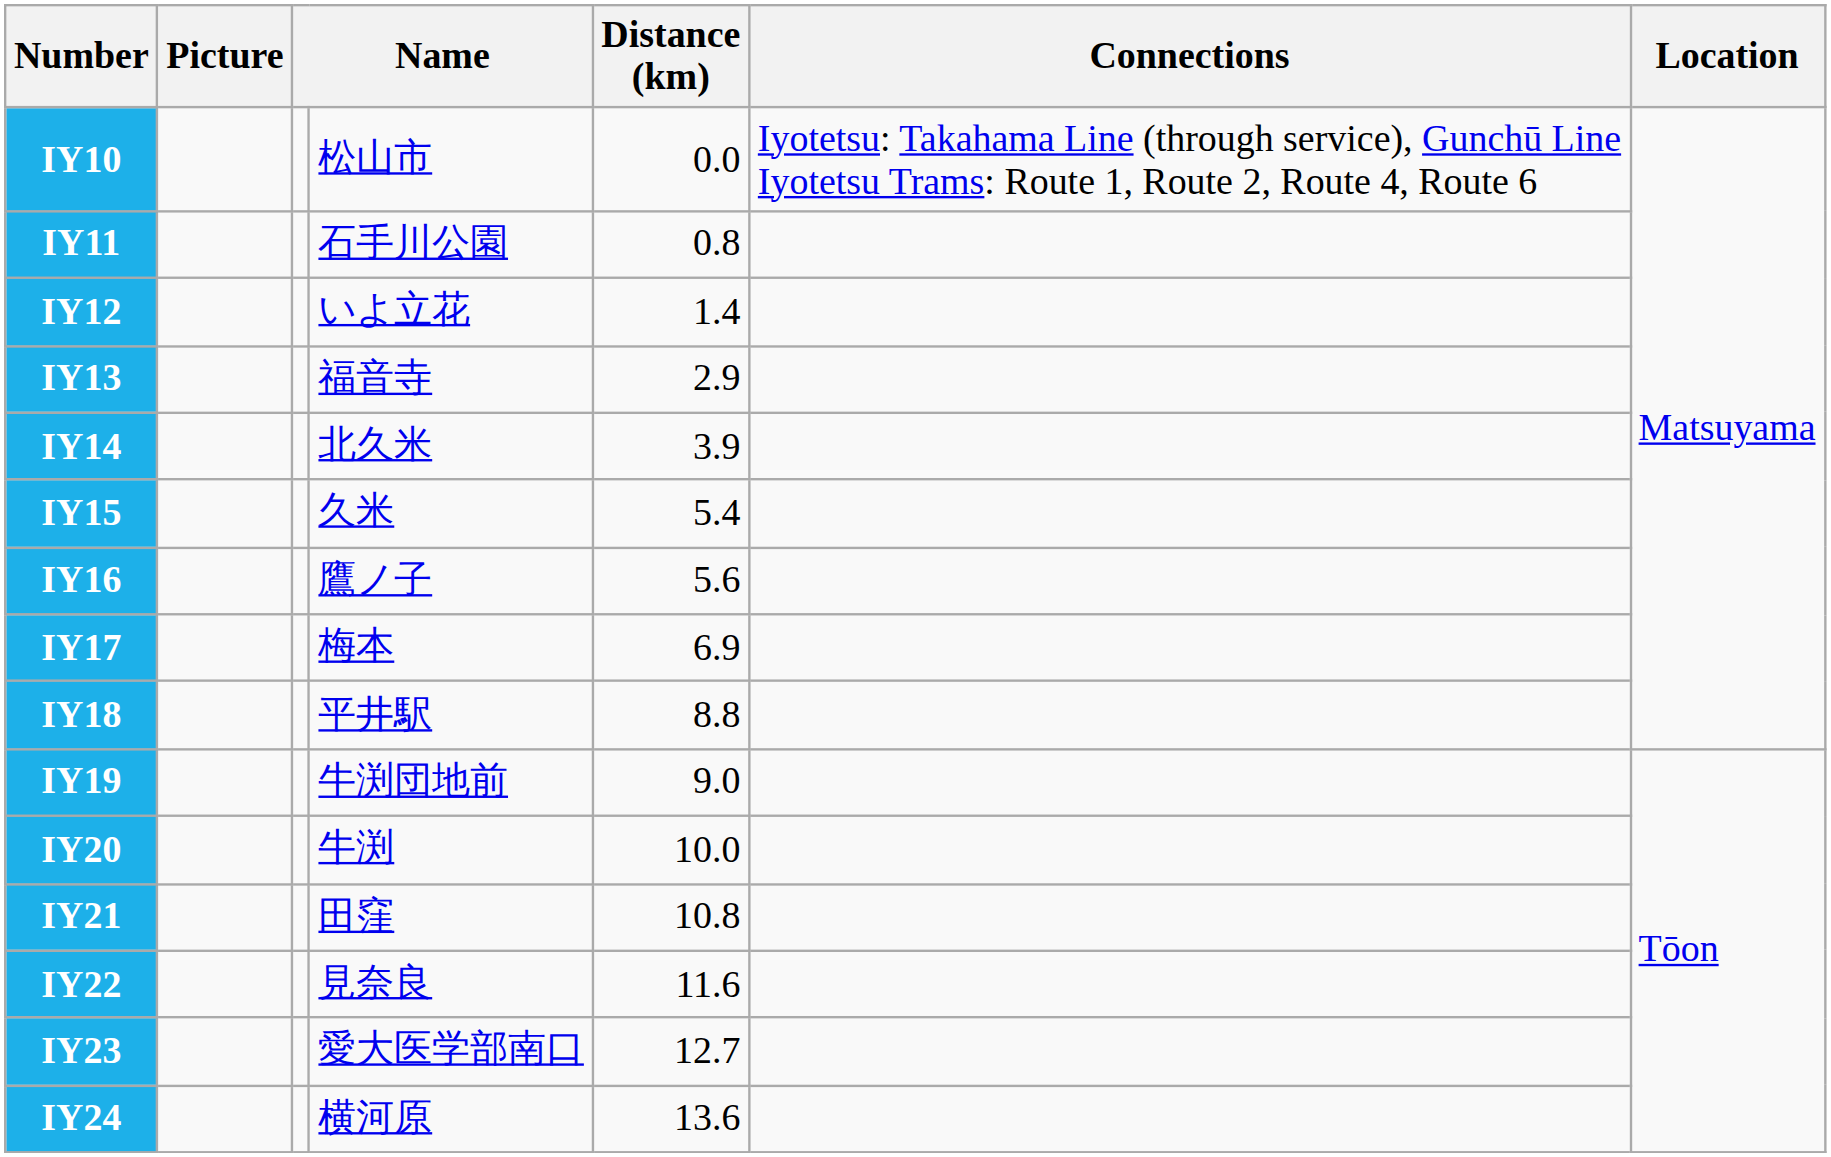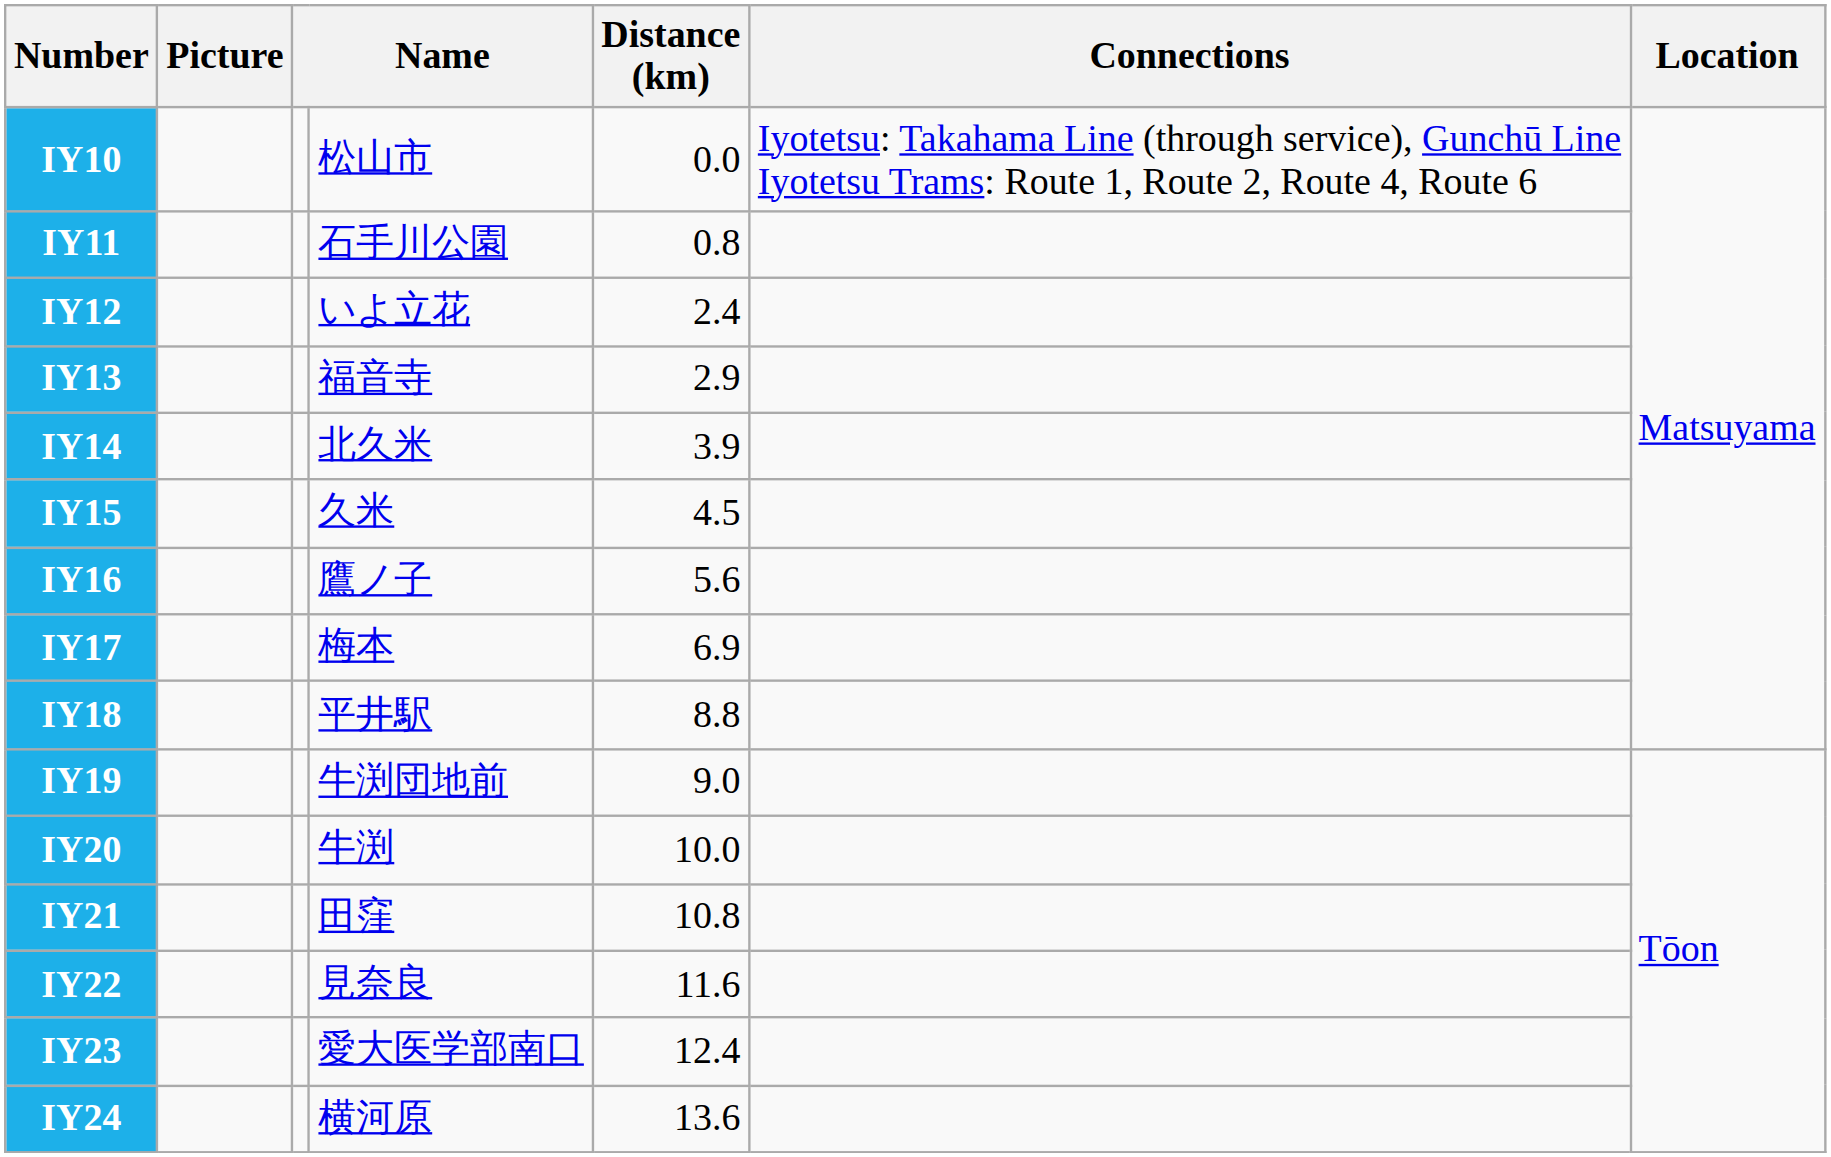 <table class="wikitable" rules="all">
 <tr>
 <th>Number</th>
 <th>Picture</th>
 <th colspan="2">Name</th>
 <th style="width:3em;">Distance (km)</th>
 <th>Connections</th>
 <th>Location</th>
 </tr>
 <tr>
 <th style="background-color:#1db0e9; color:#fff;">IY10</th>
 <td></td>
 <td></td>
 <td><a href='#'>松山市</a></td>
 <td style="text-align:right;">0.0</td>
 <td><a href='#'>Iyotetsu</a>: <a href='#'>Takahama Line</a> (through service), <a href='#'>Gunchū Line</a><br><a href='#'>Iyotetsu Trams</a>: Route 1, Route 2, Route 4, Route 6</td>
 <td rowspan="9"><a href='#'>Matsuyama</a></td>
 </tr>
 <tr>
 <th style="background-color:#1db0e9; color:#fff;">IY11</th>
 <td></td>
 <td></td>
 <td><a href='#'>石手川公園</a></td>
 <td style="text-align:right;">0.8</td>
 <td> </td>
 </tr>
 <tr>
 <th style="background-color:#1db0e9; color:#fff;">IY12</th>
 <td></td>
 <td></td>
 <td><a href='#'>いよ立花</a></td>
-<td style="text-align:right;">1.4</td>
+<td style="text-align:right;">2.4</td>
 <td> </td>
 </tr>
 <tr>
 <th style="background-color:#1db0e9; color:#fff;">IY13</th>
 <td></td>
 <td></td>
 <td><a href='#'>福音寺</a></td>
 <td style="text-align:right;">2.9</td>
 <td> </td>
 </tr>
 <tr>
 <th style="background-color:#1db0e9; color:#fff;">IY14</th>
 <td></td>
 <td></td>
 <td><a href='#'>北久米</a></td>
 <td style="text-align:right;">3.9</td>
 <td> </td>
 </tr>
 <tr>
 <th style="background-color:#1db0e9; color:#fff;">IY15</th>
 <td></td>
 <td></td>
 <td><a href='#'>久米</a></td>
-<td style="text-align:right;">5.4</td>
+<td style="text-align:right;">4.5</td>
 <td> </td>
 </tr>
 <tr>
 <th style="background-color:#1db0e9; color:#fff;">IY16</th>
 <td></td>
 <td></td>
 <td><a href='#'>鷹ノ子</a></td>
 <td style="text-align:right;">5.6</td>
 <td> </td>
 </tr>
 <tr>
 <th style="background-color:#1db0e9; color:#fff;">IY17</th>
 <td></td>
 <td></td>
 <td><a href='#'>梅本</a></td>
 <td style="text-align:right;">6.9</td>
 <td> </td>
 </tr>
 <tr>
 <th style="background-color:#1db0e9; color:#fff;">IY18</th>
 <td></td>
 <td></td>
 <td><a href='#'>平井駅</a></td>
 <td style="text-align:right;">8.8</td>
 <td> </td>
 </tr>
 <tr>
 <th style="background-color:#1db0e9; color:#fff;">IY19</th>
 <td></td>
 <td></td>
 <td><a href='#'>牛渕団地前</a></td>
 <td style="text-align:right;">9.0</td>
 <td> </td>
 <td rowspan="6"><a href='#'>Tōon</a></td>
 </tr>
 <tr>
 <th style="background-color:#1db0e9; color:#fff;">IY20</th>
 <td></td>
 <td></td>
 <td><a href='#'>牛渕</a></td>
 <td style="text-align:right;">10.0</td>
 <td> </td>
 </tr>
 <tr>
 <th style="background-color:#1db0e9; color:#fff;">IY21</th>
 <td></td>
 <td></td>
 <td><a href='#'>田窪</a></td>
 <td style="text-align:right;">10.8</td>
 <td> </td>
 </tr>
 <tr>
 <th style="background-color:#1db0e9; color:#fff;">IY22</th>
 <td></td>
 <td></td>
 <td><a href='#'>見奈良</a></td>
 <td style="text-align:right;">11.6</td>
 <td> </td>
 </tr>
 <tr>
 <th style="background-color:#1db0e9; color:#fff;">IY23</th>
 <td></td>
 <td></td>
 <td><a href='#'>愛大医学部南口</a></td>
-<td style="text-align:right;">12.7</td>
+<td style="text-align:right;">12.4</td>
 <td> </td>
 </tr>
 <tr>
 <th style="background-color:#1db0e9; color:#fff;">IY24</th>
 <td></td>
 <td></td>
 <td><a href='#'>横河原</a></td>
 <td style="text-align:right;">13.6</td>
 <td> </td>
 </tr>
 </table>
